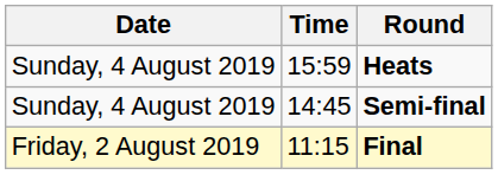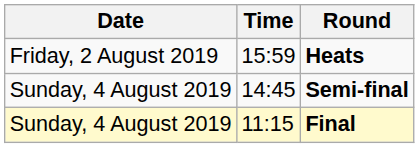 <table class="wikitable">
 <tr>
 <th>Date</th>
 <th>Time</th>
 <th>Round</th>
 </tr>
 <tr>
-<td>Sunday, 4 August 2019</td>
+<td>Friday, 2 August 2019</td>
 <td>15:59</td>
 <td><strong>Heats</strong></td>
 </tr>
 <tr>
 <td>Sunday, 4 August 2019</td>
 <td>14:45</td>
 <td><strong>Semi-final</strong></td>
 </tr>
 <tr style=background:lemonchiffon>
-<td>Friday, 2 August 2019</td>
+<td>Sunday, 4 August 2019</td>
 <td>11:15</td>
 <td><strong>Final</strong></td>
 </tr>
 </table>
